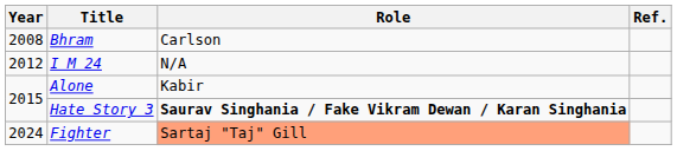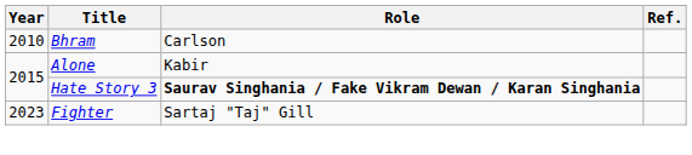 <table class="wikitable sortable">
 <tr>
 <th>Year</th>
 <th>Title</th>
 <th>Role</th>
 <th class="unsortable">Ref.</th>
 </tr>
 <tr>
-<td>2008</td>
+<td>2010</td>
 <td><em><a href='#'>Bhram</a></em></td>
 <td>Carlson</td>
-<td style="text-align:center;"></td>
-</tr>
-<tr>
-<td>2012</td>
-<td><em><a href='#'>I M 24</a></em></td>
-<td>N/A</td>
 <td style="text-align:center;"></td>
 </tr>
 <tr>
 <td rowspan="2">2015</td>
 <td><em><a href='#'>Alone</a></em></td>
 <td>Kabir</td>
 <td style="text-align:center;"></td>
 </tr>
 <tr>
 <td><em><a href='#'>Hate Story 3</a></em></td>
 <td><strong>Saurav Singhania / Fake Vikram Dewan / Karan Singhania</strong></td>
 <td style="text-align:center;"></td>
 </tr>
 <tr>
-<td>2024</td>
+<td>2023</td>
 <td><em><a href='#'>Fighter</a></em></td>
-<td style="background: lightsalmon;">Sartaj "Taj" Gill</td>
+<td>Sartaj "Taj" Gill</td>
 <td style="text-align:center;"></td>
 </tr>
 </table>
